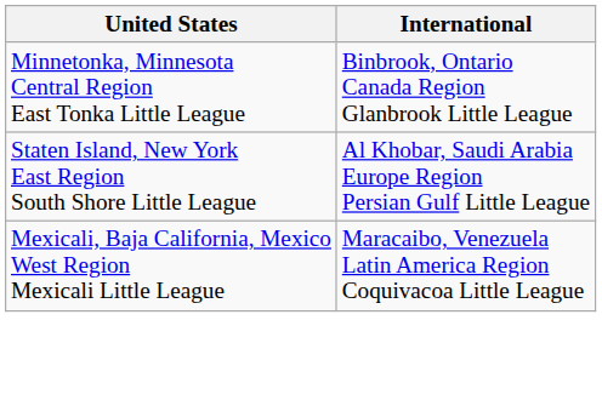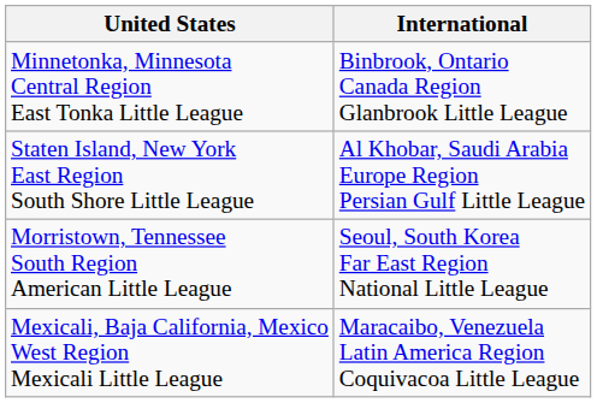 <table class="wikitable">
 <tr>
 <th>United States</th>
 <th>International</th>
 </tr>
 <tr>
 <td> <a href='#'>Minnetonka, Minnesota</a><br><a href='#'>Central Region</a><br>East Tonka Little League</td>
 <td> <a href='#'>Binbrook, Ontario</a><br> <a href='#'>Canada Region</a><br>Glanbrook Little League</td>
 </tr>
 <tr>
 <td> <a href='#'>Staten Island, New York</a><br><a href='#'>East Region</a><br>South Shore Little League</td>
 <td> <a href='#'>Al Khobar, Saudi Arabia</a><br><a href='#'>Europe Region</a><br><a href='#'>Persian Gulf</a> Little League</td>
 </tr>
 <tr>
+<td> <a href='#'>Morristown, Tennessee</a><br><a href='#'>South Region</a><br>American Little League</td>
+<td> <a href='#'>Seoul, South Korea</a><br><a href='#'>Far East Region</a><br>National Little League</td>
+</tr>
+<tr>
 <td>  <a href='#'>Mexicali, Baja California, Mexico</a><br><a href='#'>West Region</a><br>Mexicali Little League</td>
 <td> <a href='#'>Maracaibo, Venezuela</a><br><a href='#'>Latin America Region</a><br>Coquivacoa Little League</td>
 </tr>
 </table>
